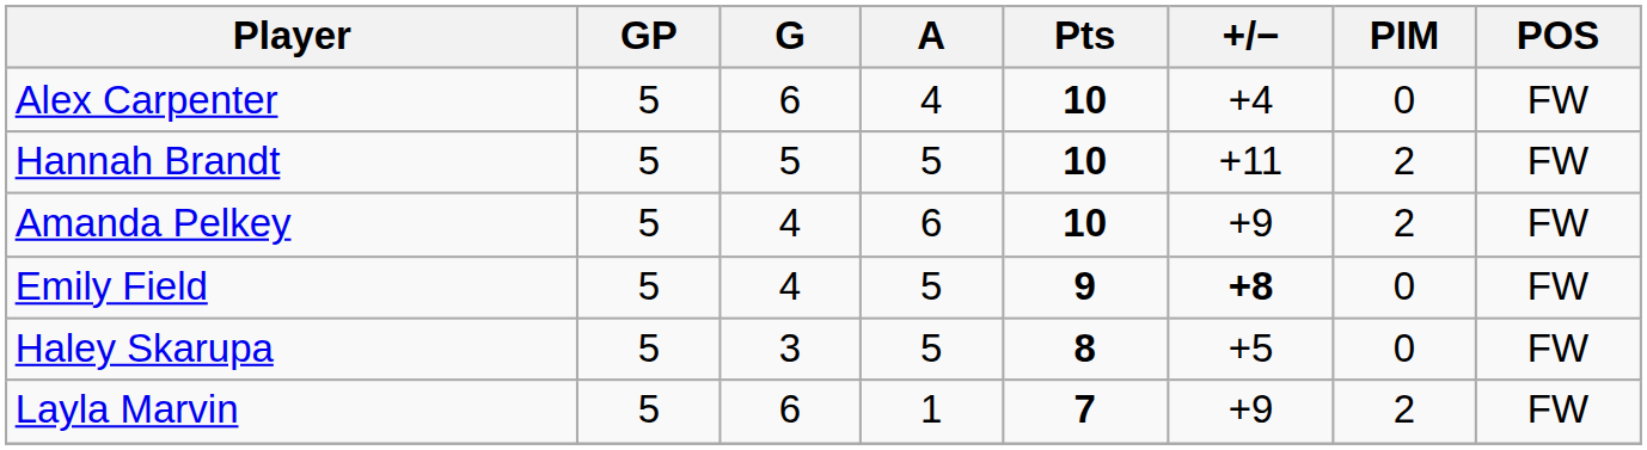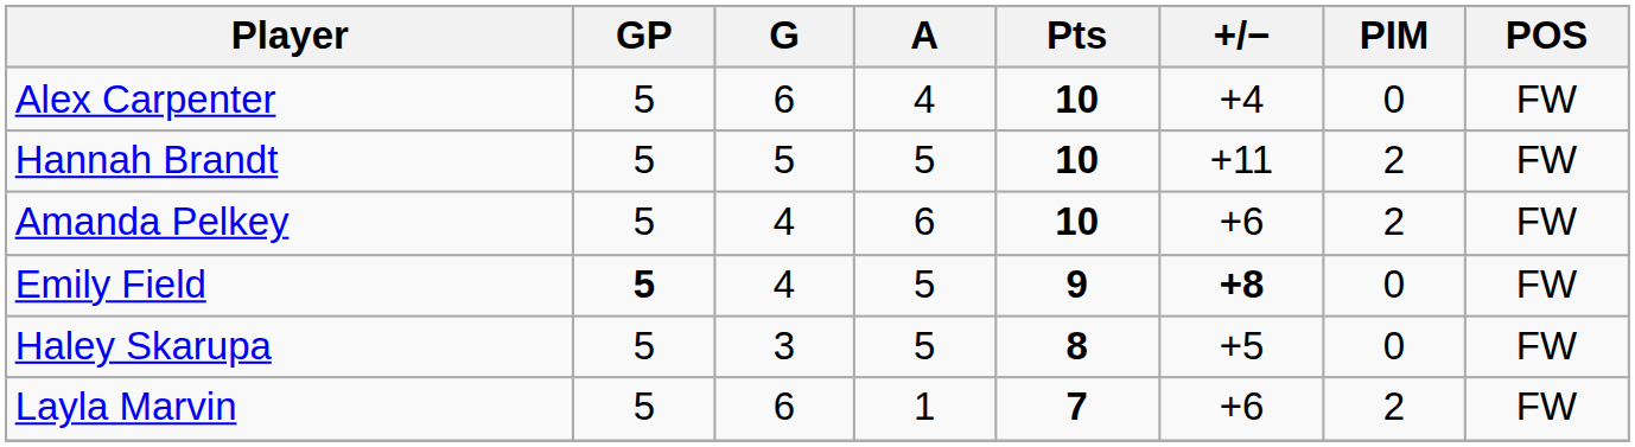 <table class="wikitable sortable" style="text-align:center;">
 <tr>
 <th style="width:225px;">Player</th>
 <th style="width:50px;">GP</th>
 <th style="width:50px;">G</th>
 <th style="width:50px;">A</th>
 <th style="width:60px;">Pts</th>
 <th style="width:60px;">+/−</th>
 <th style="width:50px;">PIM</th>
 <th style="width:60px;">POS</th>
 </tr>
 <tr>
 <td style="text-align:left;"> <a href='#'>Alex Carpenter</a></td>
 <td>5</td>
 <td>6</td>
 <td>4</td>
 <td><strong>10</strong></td>
 <td>+4</td>
 <td>0</td>
 <td>FW</td>
 </tr>
 <tr>
 <td style="text-align:left;"> <a href='#'>Hannah Brandt</a></td>
 <td>5</td>
 <td>5</td>
 <td>5</td>
 <td><strong>10</strong></td>
 <td>+11</td>
 <td>2</td>
 <td>FW</td>
 </tr>
 <tr>
 <td style="text-align:left;"> <a href='#'>Amanda Pelkey</a></td>
 <td>5</td>
 <td>4</td>
 <td>6</td>
 <td><strong>10</strong></td>
-<td>+9</td>
+<td>+6</td>
 <td>2</td>
 <td>FW</td>
 </tr>
 <tr>
 <td style="text-align:left;"> <a href='#'>Emily Field</a></td>
-<td>5</td>
+<td><strong>5</strong></td>
 <td>4</td>
 <td>5</td>
 <td><strong>9</strong></td>
 <td><strong>+8</strong></td>
 <td>0</td>
 <td>FW</td>
 </tr>
 <tr>
 <td style="text-align:left;"> <a href='#'>Haley Skarupa</a></td>
 <td>5</td>
 <td>3</td>
 <td>5</td>
 <td><strong>8</strong></td>
 <td>+5</td>
 <td>0</td>
 <td>FW</td>
 </tr>
 <tr>
 <td style="text-align:left;"> <a href='#'>Layla Marvin</a></td>
 <td>5</td>
 <td>6</td>
 <td>1</td>
 <td><strong>7</strong></td>
-<td>+9</td>
+<td>+6</td>
 <td>2</td>
 <td>FW</td>
 </tr>
 <tr>
 </tr>
 </table>
